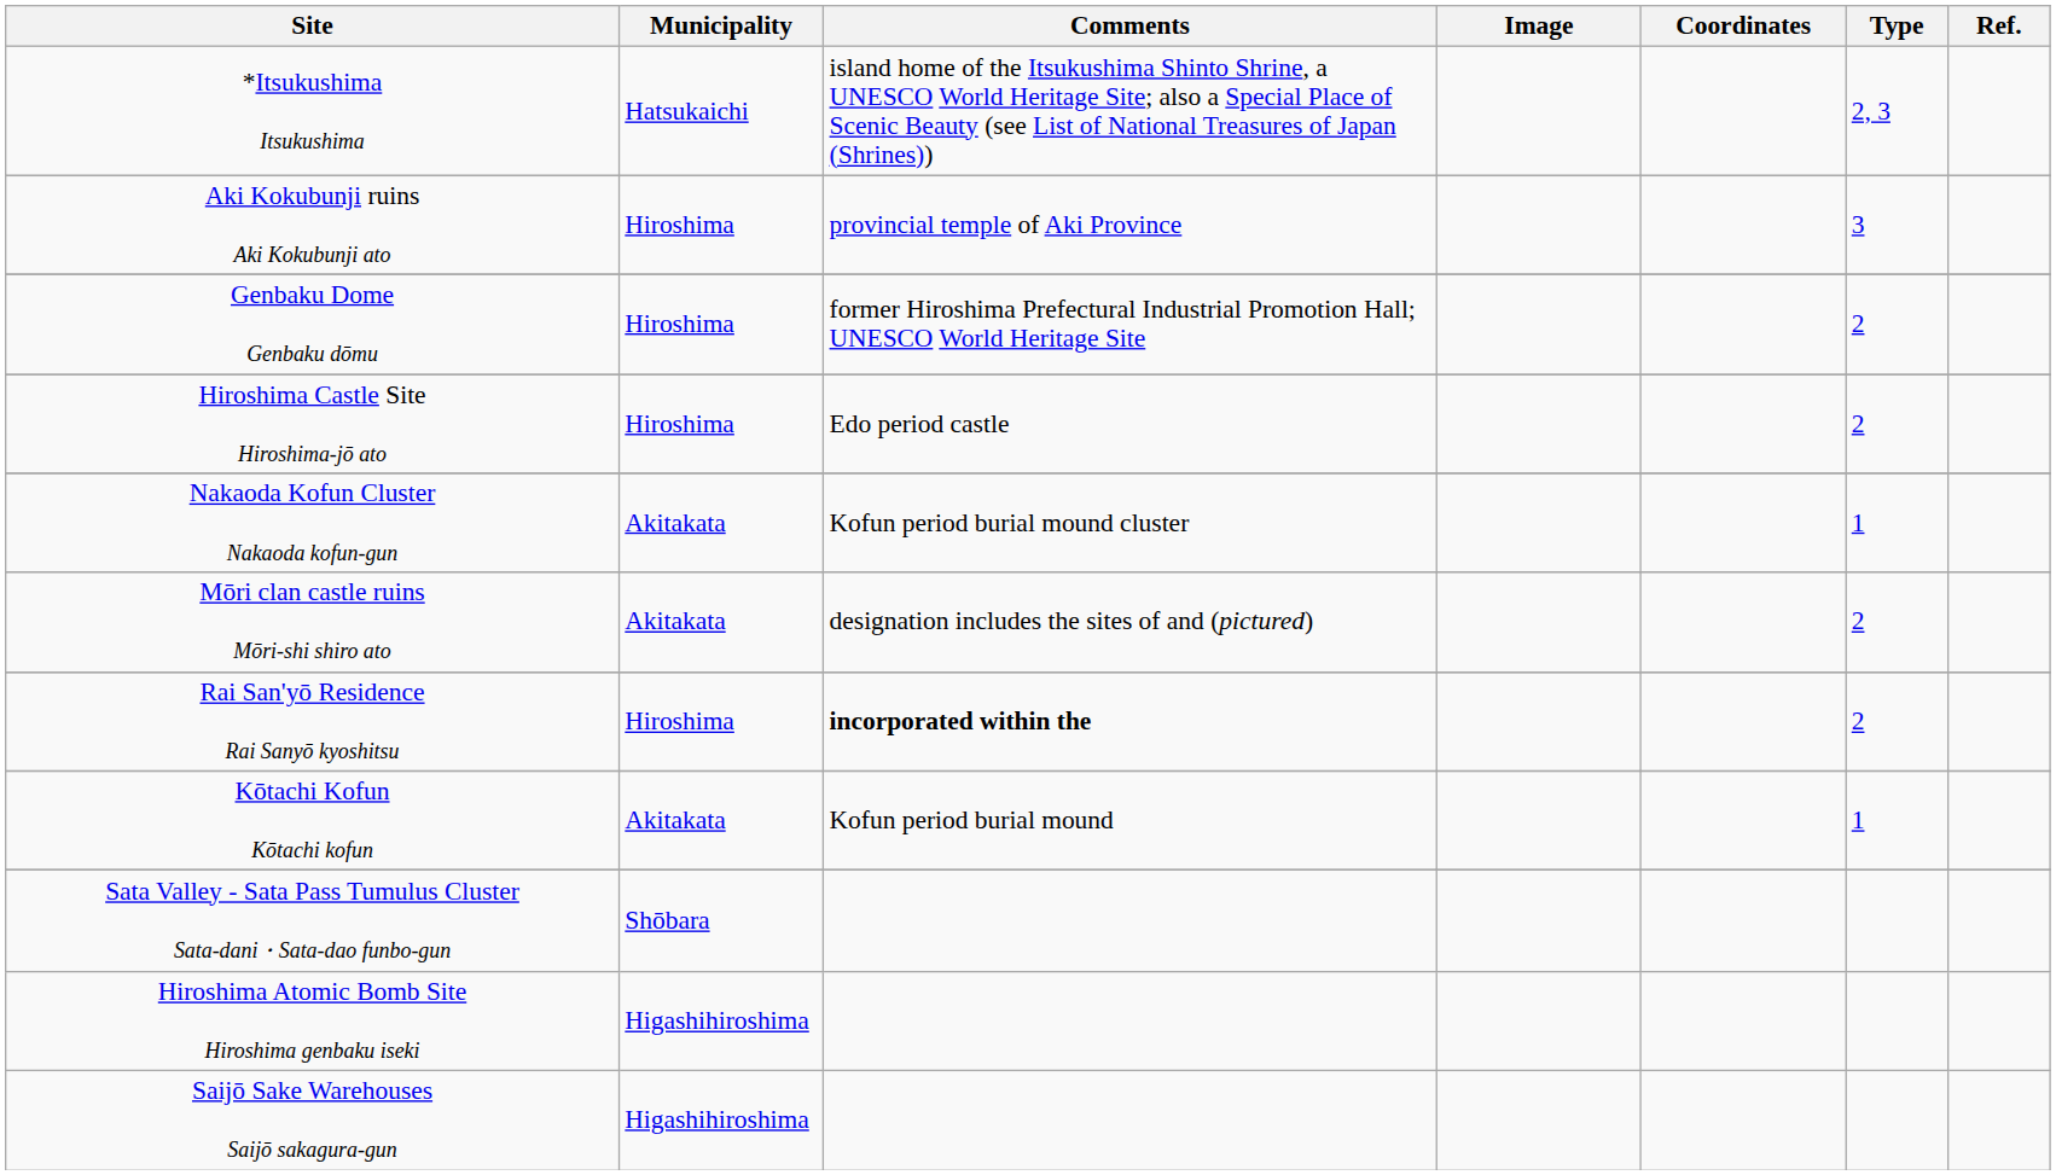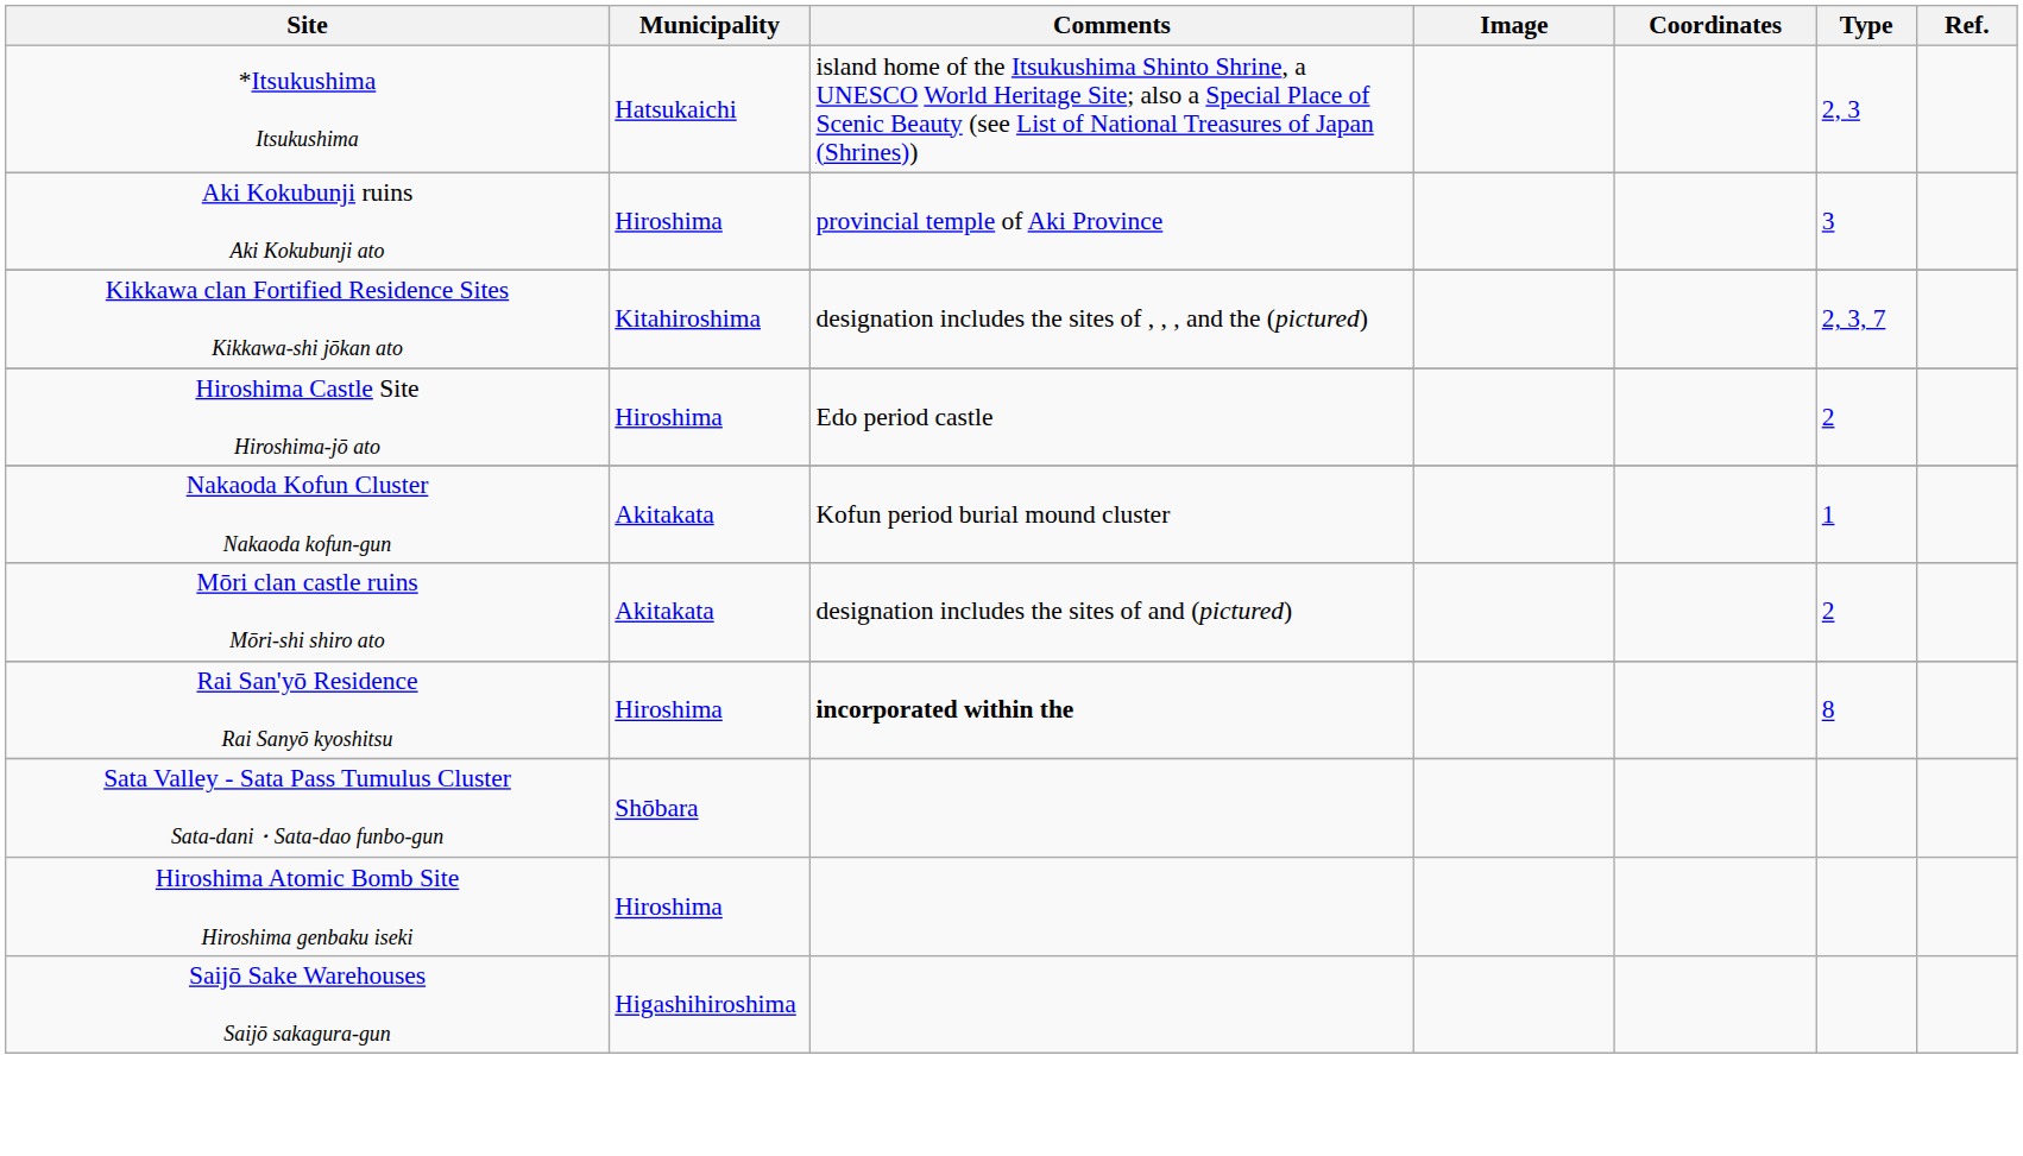 <table class="wikitable sortable"  style="width:100%;">
 <tr>
 <th width="30%" align="left">Site</th>
 <th width="10%" align="left">Municipality</th>
 <th width="30%" align="left" class="unsortable">Comments</th>
 <th width="10%" align="left"  class="unsortable">Image</th>
 <th width="10%" align="left" class="unsortable">Coordinates</th>
 <th width="5%" align="left">Type</th>
 <th width="5%" align="left"  class="unsortable">Ref.</th>
 </tr>
 <tr>
 <td align="center">*<a href='#'>Itsukushima</a><br><br><small><em>Itsukushima</em></small></td>
 <td><a href='#'>Hatsukaichi</a></td>
 <td>island home of the <a href='#'>Itsukushima Shinto Shrine</a>, a <a href='#'>UNESCO</a> <a href='#'>World Heritage Site</a>; also a <a href='#'>Special Place of Scenic Beauty</a> (see <a href='#'>List of National Treasures of Japan (Shrines)</a>)</td>
 <td></td>
 <td></td>
 <td><a href='#'>2, 3</a></td>
 <td></td>
 </tr>
 <tr>
 </tr>
 <tr>
 <td align="center"><a href='#'>Aki Kokubunji</a> ruins<br><br><small><em>Aki Kokubunji ato</em></small></td>
 <td><a href='#'>Hiroshima</a></td>
 <td><a href='#'>provincial temple</a> of <a href='#'>Aki Province</a></td>
 <td></td>
 <td></td>
 <td><a href='#'>3</a></td>
 <td></td>
 </tr>
 <tr>
 </tr>
 <tr>
 </tr>
 <tr>
 </tr>
 <tr>
 </tr>
 <tr>
+<td align="center"><a href='#'>Kikkawa clan Fortified Residence Sites</a><br><br><small><em>Kikkawa-shi jōkan ato</em></small></td>
+<td><a href='#'>Kitahiroshima</a></td>
+<td>designation includes the sites of , , , and the  (<em>pictured</em>)</td>
+<td></td>
+<td></td>
+<td><a href='#'>2, 3, 7</a></td>
+<td></td>
 </tr>
 <tr>
 </tr>
 <tr>
-<td align="center"><a href='#'>Genbaku Dome</a><br><br><small><em>Genbaku dōmu</em></small></td>
-<td><a href='#'>Hiroshima</a></td>
-<td>former Hiroshima Prefectural Industrial Promotion Hall; <a href='#'>UNESCO</a> <a href='#'>World Heritage Site</a></td>
-<td></td>
-<td></td>
-<td><a href='#'>2</a></td>
-<td></td>
 </tr>
 <tr>
 </tr>
 <tr>
 <td align="center"><a href='#'>Hiroshima Castle</a> Site<br><br><small><em>Hiroshima-jō ato</em></small></td>
 <td><a href='#'>Hiroshima</a></td>
 <td>Edo period castle</td>
 <td></td>
 <td></td>
 <td><a href='#'>2</a></td>
 <td></td>
 </tr>
 <tr>
 </tr>
 <tr>
 </tr>
 <tr>
 </tr>
 <tr>
 </tr>
 <tr>
 </tr>
 <tr>
 <td align="center"><a href='#'>Nakaoda Kofun Cluster</a><br><br><small><em>Nakaoda kofun-gun</em></small></td>
 <td><a href='#'>Akitakata</a></td>
 <td>Kofun period burial mound cluster</td>
 <td></td>
 <td></td>
 <td><a href='#'>1</a></td>
 <td></td>
 </tr>
 <tr>
 </tr>
 <tr>
 </tr>
 <tr>
 <td align="center"><a href='#'>Mōri clan castle ruins</a><br><br><small><em>Mōri-shi shiro ato</em></small></td>
 <td><a href='#'>Akitakata</a></td>
 <td>designation includes the sites of  and  (<em>pictured</em>)</td>
 <td></td>
 <td></td>
 <td><a href='#'>2</a></td>
 <td></td>
 </tr>
 <tr>
 </tr>
 <tr>
 <td align="center"><a href='#'>Rai San'yō Residence</a><br><br><small><em>Rai Sanyō kyoshitsu</em></small></td>
 <td><a href='#'>Hiroshima</a></td>
 <td><strong>incorporated within the </strong></td>
 <td></td>
 <td></td>
-<td><a href='#'>2</a></td>
+<td><a href='#'>8</a></td>
 <td></td>
 </tr>
 <tr>
 </tr>
 <tr>
-</tr>
-<tr>
-<td align="center"><a href='#'>Kōtachi Kofun</a><br><br><small><em>Kōtachi kofun</em></small></td>
-<td><a href='#'>Akitakata</a></td>
-<td>Kofun period burial mound</td>
-<td></td>
-<td></td>
-<td><a href='#'>1</a></td>
-<td></td>
 </tr>
 <tr>
 </tr>
 <tr>
 <td align="center"><a href='#'>Sata Valley - Sata Pass Tumulus Cluster</a><br><br><small><em>Sata-dani・Sata-dao funbo-gun</em></small></td>
 <td><a href='#'>Shōbara</a></td>
 <td></td>
 <td></td>
 <td></td>
 <td></td>
 <td></td>
 </tr>
 <tr>
 <td align="center"><a href='#'>Hiroshima Atomic Bomb Site</a><br><br><small><em>Hiroshima genbaku iseki</em></small></td>
-<td><a href='#'>Higashihiroshima</a></td>
+<td><a href='#'>Hiroshima</a></td>
 <td></td>
 <td></td>
 <td></td>
 <td></td>
 <td></td>
 </tr>
 <tr>
 <td align="center"><a href='#'>Saijō Sake Warehouses</a><br><br><small><em>Saijō sakagura-gun</em></small></td>
 <td><a href='#'>Higashihiroshima</a></td>
 <td></td>
 <td></td>
 <td></td>
 <td></td>
 <td></td>
 </tr>
 <tr>
 </tr>
 </table>
